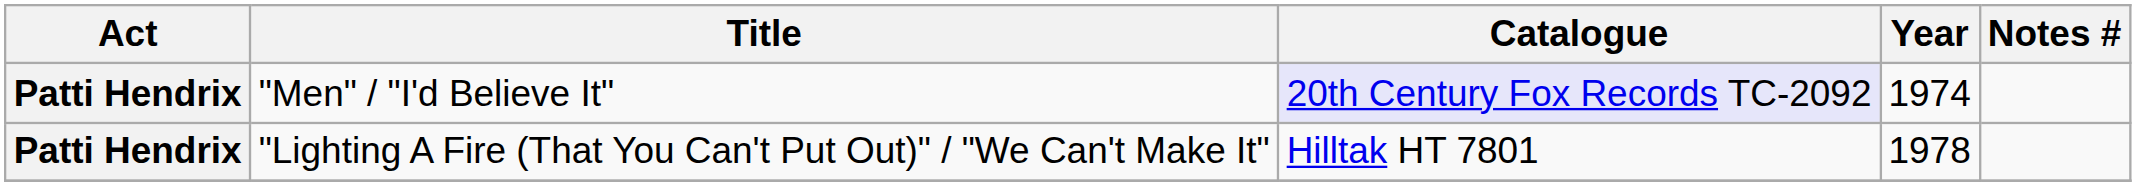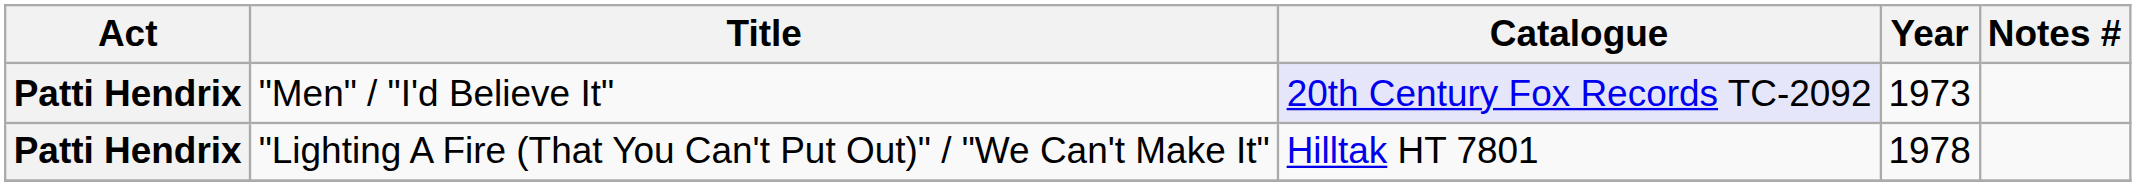 <table class="wikitable plainrowheaders sortable">
 <tr>
 <th scope="col" class="unsortable">Act</th>
 <th scope="col">Title</th>
 <th scope="col">Catalogue</th>
 <th scope="col">Year</th>
 <th scope="col" class="unsortable">Notes #</th>
 </tr>
 <tr>
 <th scope="row">Patti Hendrix</th>
 <td>"Men" / "I'd Believe It"</td>
 <td style="background: lavender;"><a href='#'>20th Century Fox Records</a> TC-2092</td>
-<td>1974</td>
+<td>1973</td>
 <td></td>
 </tr>
 <tr>
 <th scope="row">Patti Hendrix</th>
 <td>"Lighting A Fire (That You Can't Put Out)" / "We Can't Make It"</td>
 <td><a href='#'>Hilltak</a> HT 7801</td>
 <td>1978</td>
 <td></td>
 </tr>
 <tr>
 </tr>
 </table>
